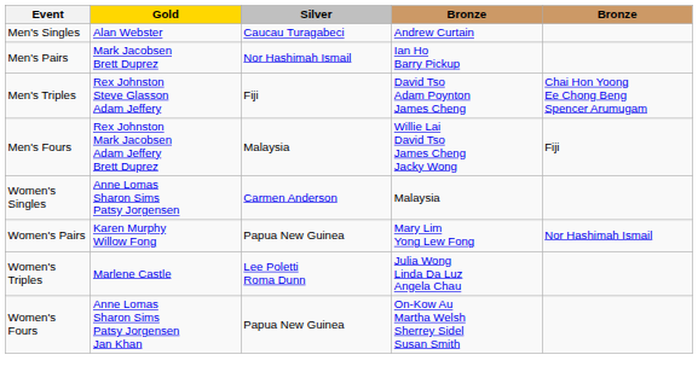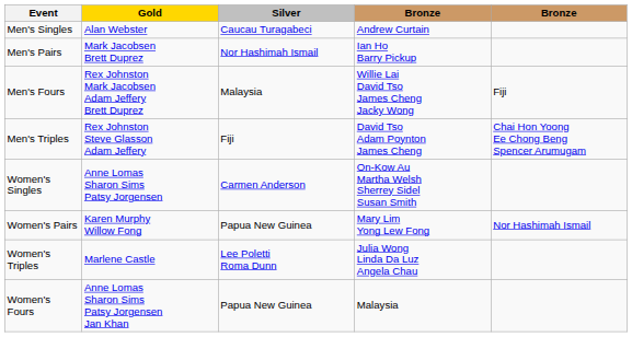 <table class="wikitable" style="font-size: 100%">
 <tr>
 <th width=110>Event</th>
 <th width=200 style="background-color: gold;">Gold</th>
 <th width=200 style="background-color: silver;">Silver</th>
 <th width=200 style="background-color: #cc9966;">Bronze</th>
 <th width=200 style="background-color: #cc9966;">Bronze</th>
 </tr>
 <tr>
 <td>Men's Singles</td>
 <td> <a href='#'>Alan Webster</a></td>
 <td> <a href='#'>Caucau Turagabeci</a></td>
 <td> <a href='#'>Andrew Curtain</a></td>
 <td></td>
 </tr>
 <tr>
 <td>Men's Pairs</td>
 <td> <a href='#'>Mark Jacobsen</a><br><a href='#'>Brett Duprez</a></td>
 <td> <a href='#'>Nor Hashimah Ismail</a><br></td>
 <td> <a href='#'>Ian Ho</a><br><a href='#'>Barry Pickup</a></td>
 <td></td>
 </tr>
 <tr>
+<td>Men's Fours</td>
+<td> <a href='#'>Rex Johnston</a><br><a href='#'>Mark Jacobsen</a><br><a href='#'>Adam Jeffery</a><br><a href='#'>Brett Duprez</a></td>
+<td> Malaysia</td>
+<td> <a href='#'>Willie Lai</a><br><a href='#'>David Tso</a><br><a href='#'>James Cheng</a><br><a href='#'>Jacky Wong</a></td>
+<td> Fiji</td>
+</tr>
+<tr>
 <td>Men's Triples</td>
 <td> <a href='#'>Rex Johnston</a><br><a href='#'>Steve Glasson</a><br><a href='#'>Adam Jeffery</a></td>
 <td> Fiji</td>
 <td> <a href='#'>David Tso</a><br><a href='#'>Adam Poynton</a><br><a href='#'>James Cheng</a></td>
 <td> <a href='#'>Chai Hon Yoong</a><br><a href='#'>Ee Chong Beng</a><br><a href='#'>Spencer Arumugam</a></td>
 </tr>
 <tr>
-<td>Men's Fours</td>
-<td> <a href='#'>Rex Johnston</a><br><a href='#'>Mark Jacobsen</a><br><a href='#'>Adam Jeffery</a><br><a href='#'>Brett Duprez</a></td>
-<td> Malaysia</td>
-<td> <a href='#'>Willie Lai</a><br><a href='#'>David Tso</a><br><a href='#'>James Cheng</a><br><a href='#'>Jacky Wong</a></td>
-<td> Fiji</td>
-</tr>
-<tr>
 <td>Women's Singles</td>
 <td> <a href='#'>Anne Lomas</a><br> <a href='#'>Sharon Sims</a><br><a href='#'>Patsy Jorgensen</a></td>
 <td> <a href='#'>Carmen Anderson</a></td>
-<td> Malaysia</td>
+<td> <a href='#'>On-Kow Au</a><br><a href='#'>Martha Welsh</a><br><a href='#'>Sherrey Sidel</a><br><a href='#'>Susan Smith</a></td>
 <td></td>
 </tr>
 <tr>
 <td>Women's Pairs</td>
 <td> <a href='#'>Karen Murphy</a><br> <a href='#'>Willow Fong</a></td>
 <td> Papua New Guinea</td>
 <td> <a href='#'>Mary Lim</a><br><a href='#'>Yong Lew Fong</a></td>
 <td> <a href='#'>Nor Hashimah Ismail</a><br></td>
 </tr>
 <tr>
 <td>Women's Triples</td>
 <td> <a href='#'>Marlene Castle</a></td>
 <td> <a href='#'>Lee Poletti</a><br><a href='#'>Roma Dunn</a><br></td>
 <td> <a href='#'>Julia Wong</a><br><a href='#'>Linda Da Luz</a><br><a href='#'>Angela Chau</a></td>
 <td></td>
 </tr>
 <tr>
 <td>Women's Fours</td>
 <td> <a href='#'>Anne Lomas</a><br><a href='#'>Sharon Sims</a><br><a href='#'>Patsy Jorgensen</a><br><a href='#'>Jan Khan</a></td>
 <td> Papua New Guinea</td>
-<td> <a href='#'>On-Kow Au</a><br><a href='#'>Martha Welsh</a><br><a href='#'>Sherrey Sidel</a><br><a href='#'>Susan Smith</a></td>
+<td> Malaysia</td>
 <td></td>
 </tr>
 </table>
